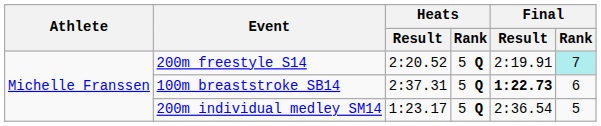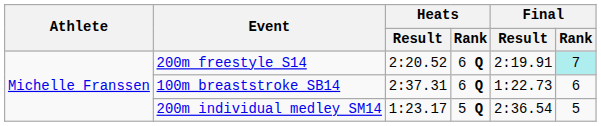 <table class=wikitable style="font-size:90%">
 <tr>
 <th rowspan="2">Athlete</th>
 <th rowspan="2">Event</th>
 <th colspan="2">Heats</th>
 <th colspan="2">Final</th>
 </tr>
 <tr>
 <th>Result</th>
 <th>Rank</th>
 <th>Result</th>
 <th>Rank</th>
 </tr>
 <tr align=center>
 <td align=left rowspan=3><a href='#'>Michelle Franssen</a></td>
 <td align=left><a href='#'>200m freestyle S14</a></td>
 <td>2:20.52</td>
-<td>5 <strong>Q</strong></td>
+<td>6 <strong>Q</strong></td>
 <td>2:19.91</td>
 <td style="background: paleturquoise;">7</td>
 </tr>
 <tr align=center>
 <td align=left><a href='#'>100m breaststroke SB14</a></td>
 <td>2:37.31</td>
-<td>5 <strong>Q</strong></td>
-<td><strong>1:22.73</strong></td>
+<td>6 <strong>Q</strong></td>
+<td>1:22.73</td>
 <td>6</td>
 </tr>
 <tr align=center>
 <td align=left><a href='#'>200m individual medley SM14</a></td>
 <td>1:23.17</td>
 <td>5 <strong>Q</strong></td>
 <td>2:36.54</td>
 <td>5</td>
 </tr>
 </table>
